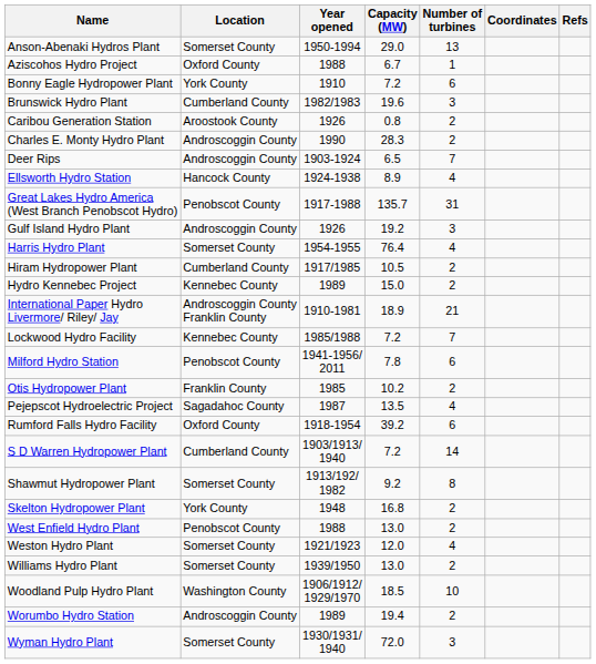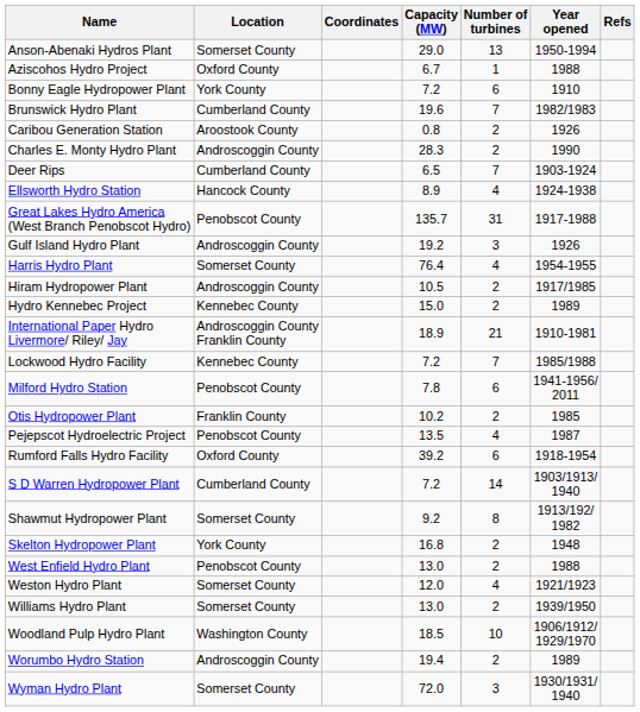 <table class="wikitable sortable">
 <tr>
 <th>Name</th>
 <th>Location</th>
-<th>Year<br>opened</th>
+<th>Coordinates</th>
 <th>Capacity<br>(<a href='#'>MW</a>)</th>
 <th>Number of<br>turbines</th>
-<th>Coordinates</th>
+<th>Year<br>opened</th>
 <th>Refs</th>
 </tr>
 <tr>
 <td>Anson-Abenaki Hydros Plant</td>
 <td>Somerset County</td>
-<td align="center">1950-1994</td>
+<td></td>
 <td align="center">29.0</td>
 <td align="center">13</td>
-<td></td>
+<td align="center">1950-1994</td>
 <td></td>
 </tr>
 <tr>
 <td>Aziscohos Hydro Project</td>
 <td>Oxford County</td>
-<td align="center">1988</td>
+<td></td>
 <td align="center">6.7</td>
 <td align="center">1</td>
-<td></td>
+<td align="center">1988</td>
 <td></td>
 </tr>
 <tr>
 <td>Bonny Eagle Hydropower Plant</td>
 <td>York County</td>
-<td align="center">1910</td>
+<td></td>
 <td align="center">7.2</td>
 <td align="center">6</td>
-<td></td>
+<td align="center">1910</td>
 <td></td>
 </tr>
 <tr>
 <td>Brunswick Hydro Plant</td>
 <td>Cumberland County</td>
+<td></td>
+<td align="center">19.6</td>
+<td align="center">7</td>
 <td align="center">1982/1983</td>
-<td align="center">19.6</td>
-<td align="center">3</td>
-<td></td>
 <td></td>
 </tr>
 <tr>
 <td>Caribou Generation Station</td>
 <td>Aroostook County</td>
-<td align="center">1926</td>
+<td></td>
 <td align="center">0.8</td>
 <td align="center">2</td>
-<td></td>
+<td align="center">1926</td>
 <td></td>
 </tr>
 <tr>
 <td>Charles E. Monty Hydro Plant</td>
 <td>Androscoggin County</td>
-<td align="center">1990</td>
+<td></td>
 <td align="center">28.3</td>
 <td align="center">2</td>
-<td></td>
+<td align="center">1990</td>
 <td></td>
 </tr>
 <tr>
 <td>Deer Rips</td>
-<td>Androscoggin County</td>
-<td align="center">1903-1924</td>
+<td>Cumberland County</td>
+<td></td>
 <td align="center">6.5</td>
 <td align="center">7</td>
-<td></td>
+<td align="center">1903-1924</td>
 <td></td>
 </tr>
 <tr>
 <td><a href='#'>Ellsworth Hydro Station</a></td>
 <td>Hancock County</td>
-<td align="center">1924-1938</td>
+<td></td>
 <td align="center">8.9</td>
 <td align="center">4</td>
-<td></td>
+<td align="center">1924-1938</td>
 <td></td>
 </tr>
 <tr>
 <td><a href='#'>Great Lakes Hydro America</a><br>(West Branch Penobscot Hydro)</td>
 <td>Penobscot County</td>
-<td align="center">1917-1988</td>
+<td></td>
 <td align="center">135.7</td>
 <td align="center">31</td>
-<td></td>
+<td align="center">1917-1988</td>
 <td></td>
 </tr>
 <tr>
 <td>Gulf Island Hydro Plant</td>
 <td>Androscoggin County</td>
-<td align="center">1926</td>
+<td></td>
 <td align="center">19.2</td>
 <td align="center">3</td>
-<td></td>
+<td align="center">1926</td>
 <td></td>
 </tr>
 <tr>
 <td><a href='#'>Harris Hydro Plant</a></td>
 <td>Somerset County</td>
-<td align="center">1954-1955</td>
+<td></td>
 <td align="center">76.4</td>
 <td align="center">4</td>
-<td></td>
+<td align="center">1954-1955</td>
 <td></td>
 </tr>
 <tr>
 <td>Hiram Hydropower Plant</td>
-<td>Cumberland County</td>
-<td align="center">1917/1985</td>
+<td>Androscoggin County</td>
+<td></td>
 <td align="center">10.5</td>
 <td align="center">2</td>
-<td></td>
+<td align="center">1917/1985</td>
 <td></td>
 </tr>
 <tr>
 <td>Hydro Kennebec Project</td>
 <td>Kennebec County</td>
-<td align="center">1989</td>
+<td></td>
 <td align="center">15.0</td>
 <td align="center">2</td>
-<td></td>
+<td align="center">1989</td>
 <td></td>
 </tr>
 <tr>
 <td><a href='#'>International Paper</a> Hydro<br><a href='#'>Livermore</a>/ Riley/ <a href='#'>Jay</a></td>
 <td>Androscoggin County<br>Franklin County</td>
-<td align="center">1910-1981</td>
+<td><br><br></td>
 <td align="center">18.9</td>
 <td align="center">21</td>
-<td><br><br></td>
+<td align="center">1910-1981</td>
 <td></td>
 </tr>
 <tr>
 <td>Lockwood Hydro Facility</td>
 <td>Kennebec County</td>
-<td align="center">1985/1988</td>
+<td></td>
 <td align="center">7.2</td>
 <td align="center">7</td>
-<td></td>
+<td align="center">1985/1988</td>
 <td></td>
 </tr>
 <tr>
 <td><a href='#'>Milford Hydro Station</a></td>
 <td>Penobscot County</td>
-<td align="center">1941-1956/<br>2011</td>
+<td></td>
 <td align="center">7.8</td>
 <td align="center">6</td>
-<td></td>
+<td align="center">1941-1956/<br>2011</td>
 <td></td>
 </tr>
 <tr>
 <td><a href='#'>Otis Hydropower Plant</a></td>
 <td>Franklin County</td>
-<td align="center">1985</td>
+<td></td>
 <td align="center">10.2</td>
 <td align="center">2</td>
-<td></td>
+<td align="center">1985</td>
 <td></td>
 </tr>
 <tr>
 <td>Pejepscot Hydroelectric Project</td>
-<td>Sagadahoc County</td>
-<td align="center">1987</td>
+<td>Penobscot County</td>
+<td></td>
 <td align="center">13.5</td>
 <td align="center">4</td>
-<td></td>
+<td align="center">1987</td>
 <td></td>
 </tr>
 <tr>
 <td>Rumford Falls Hydro Facility</td>
 <td>Oxford County</td>
-<td align="center">1918-1954</td>
+<td></td>
 <td align="center">39.2</td>
 <td align="center">6</td>
-<td></td>
+<td align="center">1918-1954</td>
 <td></td>
 </tr>
 <tr>
 <td><a href='#'>S D Warren Hydropower Plant</a></td>
 <td>Cumberland County</td>
-<td align="center">1903/1913/<br>1940</td>
+<td></td>
 <td align="center">7.2</td>
 <td align="center">14</td>
-<td></td>
+<td align="center">1903/1913/<br>1940</td>
 <td></td>
 </tr>
 <tr>
 <td>Shawmut Hydropower Plant</td>
 <td>Somerset County</td>
-<td align="center">1913/192/<br>1982</td>
+<td></td>
 <td align="center">9.2</td>
 <td align="center">8</td>
-<td></td>
+<td align="center">1913/192/<br>1982</td>
 <td></td>
 </tr>
 <tr>
 <td><a href='#'>Skelton Hydropower Plant</a></td>
 <td>York County</td>
-<td align="center">1948</td>
+<td></td>
 <td align="center">16.8</td>
 <td align="center">2</td>
-<td></td>
+<td align="center">1948</td>
 <td></td>
 </tr>
 <tr>
 <td><a href='#'>West Enfield Hydro Plant</a></td>
 <td>Penobscot County</td>
-<td align="center">1988</td>
+<td></td>
 <td align="center">13.0</td>
 <td align="center">2</td>
-<td></td>
+<td align="center">1988</td>
 <td></td>
 </tr>
 <tr>
 <td>Weston Hydro Plant</td>
 <td>Somerset County</td>
-<td align="center">1921/1923</td>
+<td></td>
 <td align="center">12.0</td>
 <td align="center">4</td>
-<td></td>
+<td align="center">1921/1923</td>
 <td></td>
 </tr>
 <tr>
 <td>Williams Hydro Plant</td>
 <td>Somerset County</td>
-<td align="center">1939/1950</td>
+<td></td>
 <td align="center">13.0</td>
 <td align="center">2</td>
-<td></td>
+<td align="center">1939/1950</td>
 <td></td>
 </tr>
 <tr>
 <td>Woodland Pulp Hydro Plant</td>
 <td>Washington County</td>
-<td align="center">1906/1912/<br>1929/1970</td>
+<td></td>
 <td align="center">18.5</td>
 <td align="center">10</td>
-<td></td>
+<td align="center">1906/1912/<br>1929/1970</td>
 <td></td>
 </tr>
 <tr>
 <td><a href='#'>Worumbo Hydro Station</a></td>
 <td>Androscoggin County</td>
-<td align="center">1989</td>
+<td></td>
 <td align="center">19.4</td>
 <td align="center">2</td>
-<td></td>
+<td align="center">1989</td>
 <td></td>
 </tr>
 <tr>
 <td><a href='#'>Wyman Hydro Plant</a></td>
 <td>Somerset County</td>
-<td align="center">1930/1931/<br>1940</td>
+<td></td>
 <td align="center">72.0</td>
 <td align="center">3</td>
-<td></td>
+<td align="center">1930/1931/<br>1940</td>
 <td></td>
 </tr>
 </table>
